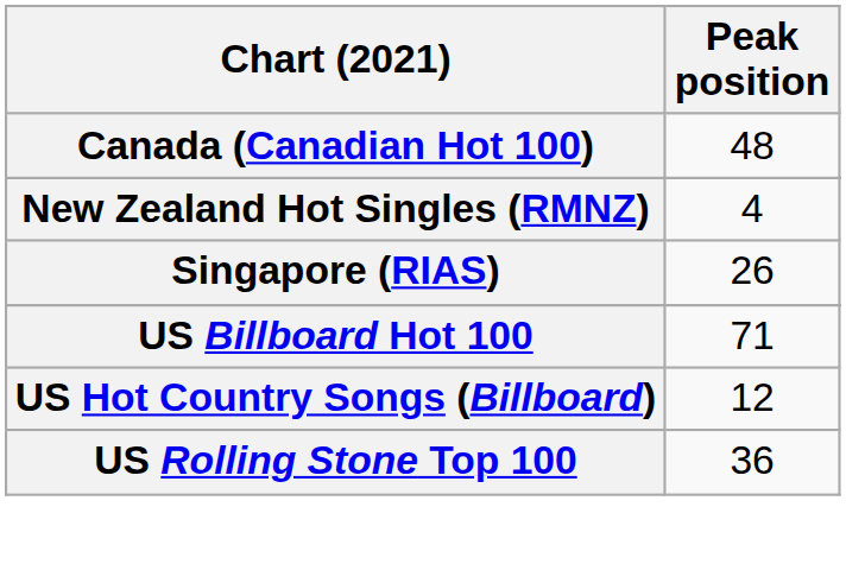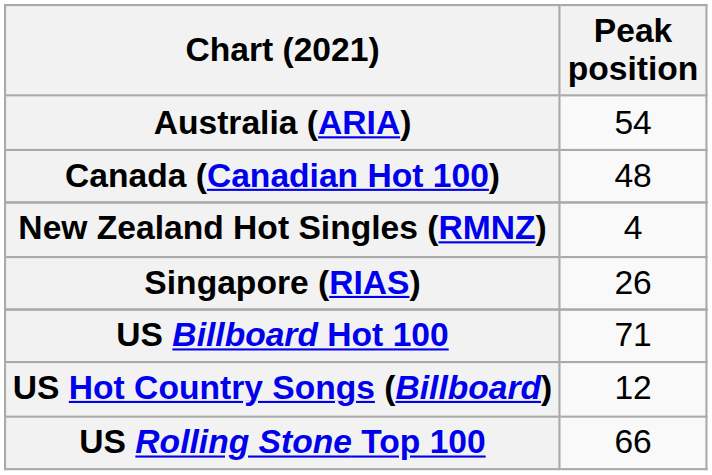 <table class="wikitable sortable plainrowheaders" style="text-align:center">
 <tr>
 <th scope="col">Chart (2021)</th>
 <th scope="col">Peak<br>position</th>
+</tr>
+<tr>
+<th scope="row">Australia (<a href='#'>ARIA</a>)</th>
+<td>54</td>
 </tr>
 <tr>
 <th scope="row">Canada (<a href='#'>Canadian Hot 100</a>)</th>
 <td>48</td>
 </tr>
 <tr>
 </tr>
 <tr>
 <th scope="row">New Zealand Hot Singles (<a href='#'>RMNZ</a>)</th>
 <td>4</td>
 </tr>
 <tr>
 <th scope="row">Singapore (<a href='#'>RIAS</a>)</th>
 <td>26</td>
 </tr>
 <tr>
 </tr>
 <tr>
 <th scope="row">US <a href='#'><em>Billboard</em> Hot 100</a></th>
 <td>71</td>
 </tr>
 <tr>
 <th scope="row">US <a href='#'>Hot Country Songs</a> (<em><a href='#'>Billboard</a></em>)</th>
 <td>12</td>
 </tr>
 <tr>
 <th scope="row">US <a href='#'><em>Rolling Stone</em> Top 100</a></th>
-<td>36</td>
+<td>66</td>
 </tr>
 </table>
